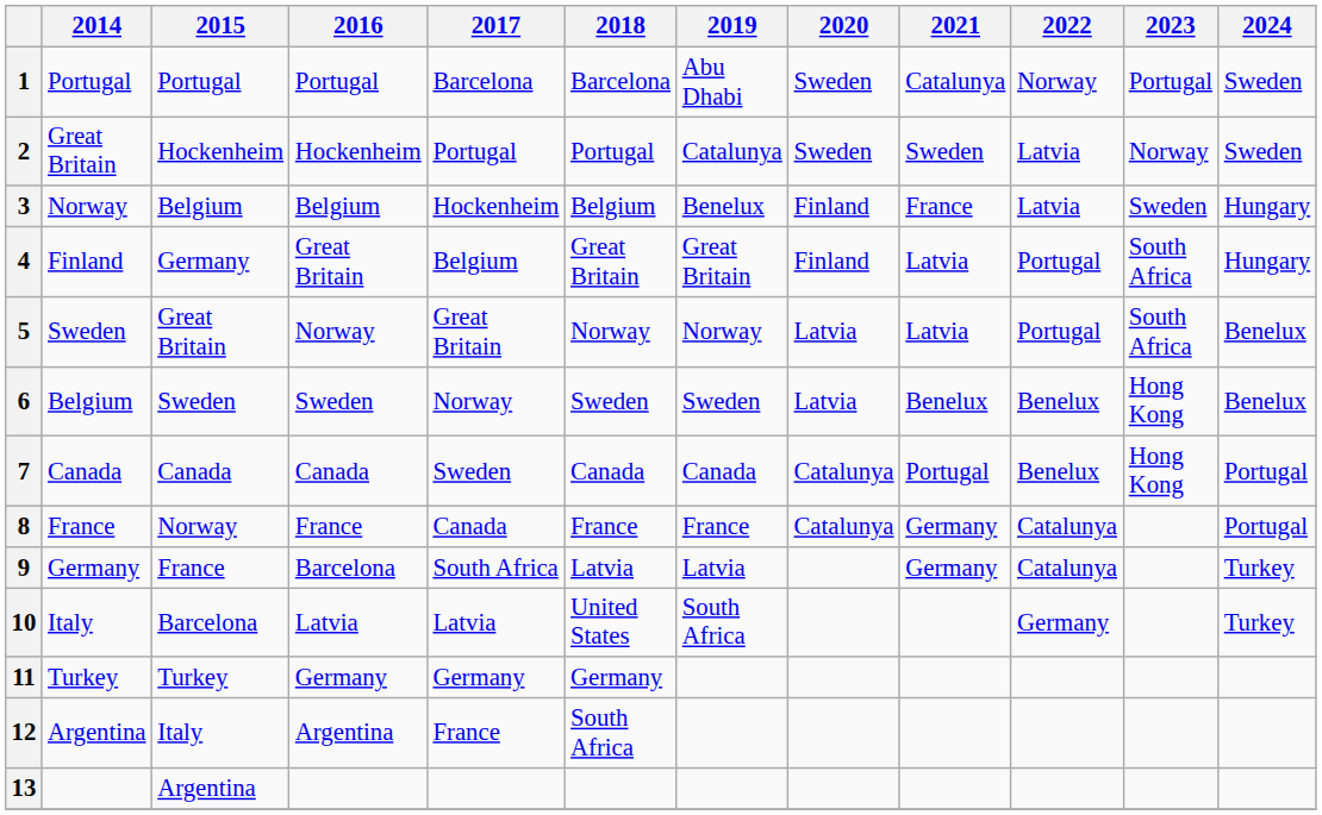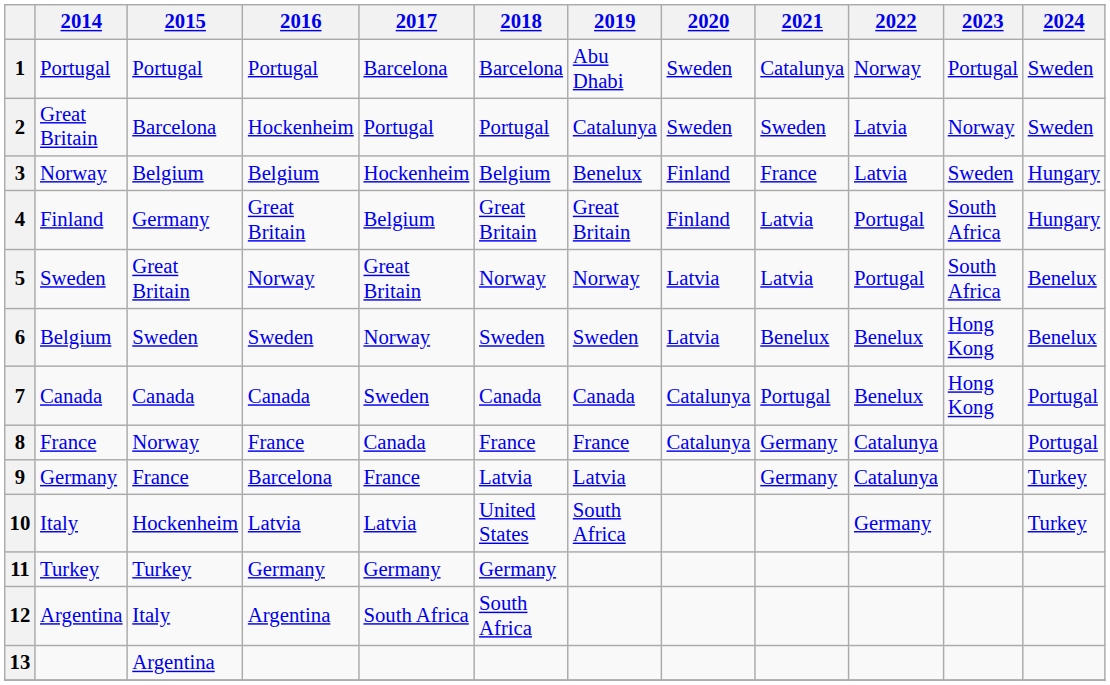 <table class="wikitable" style="font-size: 90%; width: 100%;">
 <tr>
 <th></th>
 <th><a href='#'>2014</a></th>
 <th><a href='#'>2015</a></th>
 <th><a href='#'>2016</a></th>
 <th><a href='#'>2017</a></th>
 <th><a href='#'>2018</a></th>
 <th><a href='#'>2019</a></th>
 <th><a href='#'>2020</a></th>
 <th><a href='#'>2021</a></th>
 <th><a href='#'>2022</a></th>
 <th><a href='#'>2023</a></th>
 <th><a href='#'>2024</a></th>
 </tr>
 <tr>
 <th>1</th>
 <td> <a href='#'>Portugal</a></td>
 <td> <a href='#'>Portugal</a></td>
 <td> <a href='#'>Portugal</a></td>
 <td> <a href='#'>Barcelona</a></td>
 <td> <a href='#'>Barcelona</a></td>
 <td> <a href='#'>Abu Dhabi</a></td>
 <td> <a href='#'>Sweden</a></td>
 <td> <a href='#'>Catalunya</a></td>
 <td> <a href='#'>Norway</a></td>
 <td> <a href='#'>Portugal</a></td>
 <td> <a href='#'>Sweden</a></td>
 </tr>
 <tr>
 <th>2</th>
 <td> <a href='#'>Great Britain</a></td>
-<td> <a href='#'>Hockenheim</a></td>
+<td> <a href='#'>Barcelona</a></td>
 <td> <a href='#'>Hockenheim</a></td>
 <td> <a href='#'>Portugal</a></td>
 <td> <a href='#'>Portugal</a></td>
 <td> <a href='#'>Catalunya</a></td>
 <td> <a href='#'>Sweden</a></td>
 <td> <a href='#'>Sweden</a></td>
 <td> <a href='#'>Latvia</a></td>
 <td> <a href='#'>Norway</a></td>
 <td> <a href='#'>Sweden</a></td>
 </tr>
 <tr>
 <th>3</th>
 <td> <a href='#'>Norway</a></td>
 <td> <a href='#'>Belgium</a></td>
 <td> <a href='#'>Belgium</a></td>
 <td> <a href='#'>Hockenheim</a></td>
 <td> <a href='#'>Belgium</a></td>
 <td> <a href='#'>Benelux</a></td>
 <td> <a href='#'>Finland</a></td>
 <td> <a href='#'>France</a></td>
 <td> <a href='#'>Latvia</a></td>
 <td> <a href='#'>Sweden</a></td>
 <td> <a href='#'>Hungary</a></td>
 </tr>
 <tr>
 <th>4</th>
 <td> <a href='#'>Finland</a></td>
 <td> <a href='#'>Germany</a></td>
 <td> <a href='#'>Great Britain</a></td>
 <td> <a href='#'>Belgium</a></td>
 <td> <a href='#'>Great Britain</a></td>
 <td> <a href='#'>Great Britain</a></td>
 <td> <a href='#'>Finland</a></td>
 <td> <a href='#'>Latvia</a></td>
 <td> <a href='#'>Portugal</a></td>
 <td> <a href='#'>South Africa</a></td>
 <td> <a href='#'>Hungary</a></td>
 </tr>
 <tr>
 <th>5</th>
 <td> <a href='#'>Sweden</a></td>
 <td> <a href='#'>Great Britain</a></td>
 <td> <a href='#'>Norway</a></td>
 <td> <a href='#'>Great Britain</a></td>
 <td> <a href='#'>Norway</a></td>
 <td> <a href='#'>Norway</a></td>
 <td> <a href='#'>Latvia</a></td>
 <td> <a href='#'>Latvia</a></td>
 <td> <a href='#'>Portugal</a></td>
 <td> <a href='#'>South Africa</a></td>
 <td> <a href='#'>Benelux</a></td>
 </tr>
 <tr>
 <th>6</th>
 <td> <a href='#'>Belgium</a></td>
 <td> <a href='#'>Sweden</a></td>
 <td> <a href='#'>Sweden</a></td>
 <td> <a href='#'>Norway</a></td>
 <td> <a href='#'>Sweden</a></td>
 <td> <a href='#'>Sweden</a></td>
 <td> <a href='#'>Latvia</a></td>
 <td> <a href='#'>Benelux</a></td>
 <td> <a href='#'>Benelux</a></td>
 <td> <a href='#'>Hong Kong</a></td>
 <td> <a href='#'>Benelux</a></td>
 </tr>
 <tr>
 <th>7</th>
 <td> <a href='#'>Canada</a></td>
 <td> <a href='#'>Canada</a></td>
 <td> <a href='#'>Canada</a></td>
 <td> <a href='#'>Sweden</a></td>
 <td> <a href='#'>Canada</a></td>
 <td> <a href='#'>Canada</a></td>
 <td> <a href='#'>Catalunya</a></td>
 <td> <a href='#'>Portugal</a></td>
 <td> <a href='#'>Benelux</a></td>
 <td> <a href='#'>Hong Kong</a></td>
 <td> <a href='#'>Portugal</a></td>
 </tr>
 <tr>
 <th>8</th>
 <td> <a href='#'>France</a></td>
 <td> <a href='#'>Norway</a></td>
 <td> <a href='#'>France</a></td>
 <td> <a href='#'>Canada</a></td>
 <td> <a href='#'>France</a></td>
 <td> <a href='#'>France</a></td>
 <td> <a href='#'>Catalunya</a></td>
 <td> <a href='#'>Germany</a></td>
 <td> <a href='#'>Catalunya</a></td>
 <td></td>
 <td> <a href='#'>Portugal</a></td>
 </tr>
 <tr>
 <th>9</th>
 <td> <a href='#'>Germany</a></td>
 <td> <a href='#'>France</a></td>
 <td> <a href='#'>Barcelona</a></td>
-<td> <a href='#'>South Africa</a></td>
+<td> <a href='#'>France</a></td>
 <td> <a href='#'>Latvia</a></td>
 <td> <a href='#'>Latvia</a></td>
 <td></td>
 <td> <a href='#'>Germany</a></td>
 <td> <a href='#'>Catalunya</a></td>
 <td></td>
 <td> <a href='#'>Turkey</a></td>
 </tr>
 <tr>
 <th>10</th>
 <td> <a href='#'>Italy</a></td>
-<td> <a href='#'>Barcelona</a></td>
+<td> <a href='#'>Hockenheim</a></td>
 <td> <a href='#'>Latvia</a></td>
 <td> <a href='#'>Latvia</a></td>
 <td> <a href='#'>United States</a></td>
 <td> <a href='#'>South Africa</a></td>
 <td></td>
 <td></td>
 <td> <a href='#'>Germany</a></td>
 <td></td>
 <td> <a href='#'>Turkey</a></td>
 </tr>
 <tr>
 <th>11</th>
 <td> <a href='#'>Turkey</a></td>
 <td> <a href='#'>Turkey</a></td>
 <td> <a href='#'>Germany</a></td>
 <td> <a href='#'>Germany</a></td>
 <td> <a href='#'>Germany</a></td>
 <td></td>
 <td></td>
 <td></td>
 <td></td>
 <td></td>
 <td></td>
 </tr>
 <tr>
 <th>12</th>
 <td> <a href='#'>Argentina</a></td>
 <td> <a href='#'>Italy</a></td>
 <td> <a href='#'>Argentina</a></td>
-<td> <a href='#'>France</a></td>
+<td> <a href='#'>South Africa</a></td>
 <td> <a href='#'>South Africa</a></td>
 <td></td>
 <td></td>
 <td></td>
 <td></td>
 <td></td>
 <td></td>
 </tr>
 <tr>
 <th>13</th>
 <td></td>
 <td> <a href='#'>Argentina</a></td>
 <td></td>
 <td></td>
 <td></td>
 <td></td>
 <td></td>
 <td></td>
 <td></td>
 <td></td>
 <td></td>
 </tr>
 <tr>
 </tr>
 </table>
